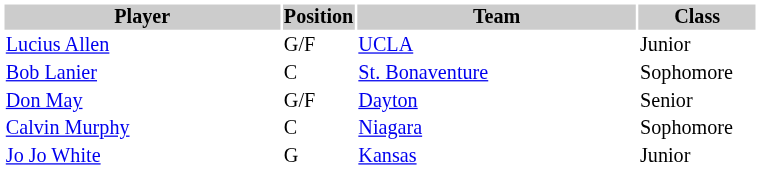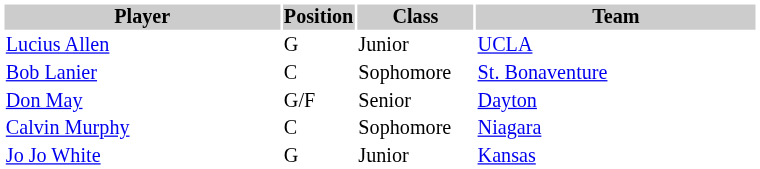 <table style="width:600px" "border:'1' 'solid' 'gray'">
 <tr>
 <th style="background:#CCCCCC;width:40%">Player</th>
 <th style="background:#CCCCCC;width:4%">Position</th>
+<th style="background:#CCCCCC;width:16%">Class</th>
 <th style="background:#CCCCCC;width:40%">Team</th>
-<th style="background:#CCCCCC;width:16%">Class</th>
 </tr>
 <tr>
 <td><a href='#'>Lucius Allen</a></td>
-<td>G/F</td>
+<td>G</td>
+<td>Junior</td>
 <td><a href='#'>UCLA</a></td>
-<td>Junior</td>
 </tr>
 <tr>
 <td><a href='#'>Bob Lanier</a></td>
 <td>C</td>
+<td>Sophomore</td>
 <td><a href='#'>St. Bonaventure</a></td>
-<td>Sophomore</td>
 </tr>
 <tr>
 <td><a href='#'>Don May</a></td>
 <td>G/F</td>
+<td>Senior</td>
 <td><a href='#'>Dayton</a></td>
-<td>Senior</td>
 </tr>
 <tr>
 <td><a href='#'>Calvin Murphy</a></td>
 <td>C</td>
+<td>Sophomore</td>
 <td><a href='#'>Niagara</a></td>
-<td>Sophomore</td>
 </tr>
 <tr>
 <td><a href='#'>Jo Jo White</a></td>
 <td>G</td>
+<td>Junior</td>
 <td><a href='#'>Kansas</a></td>
-<td>Junior</td>
 </tr>
 </table>
